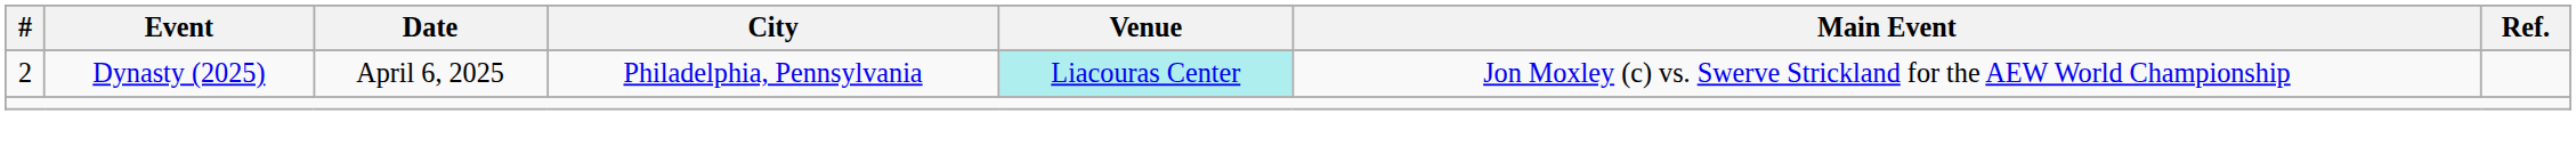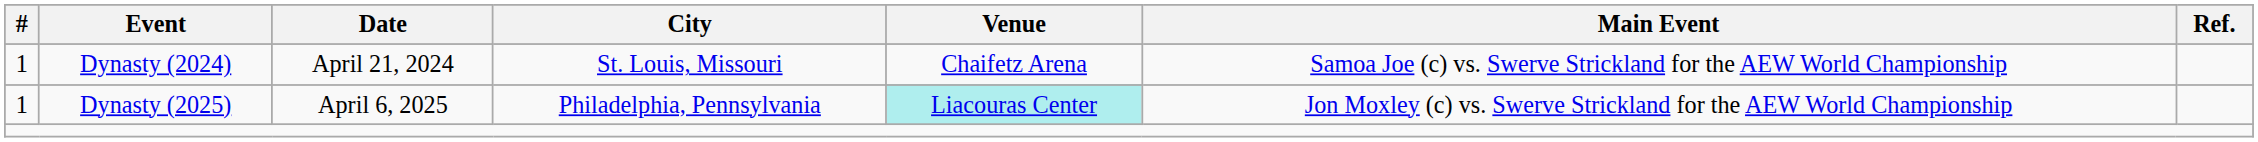 <table class="mw-datatable wikitable sortable succession-box" style="font-size:85%; text-align:center;" width="100%">
 <tr>
 <th>#</th>
 <th>Event</th>
 <th>Date</th>
 <th>City</th>
 <th>Venue</th>
 <th>Main Event</th>
 <th>Ref.</th>
 </tr>
 <tr>
-<td>2</td>
+<td>1</td>
+<td><a href='#'>Dynasty (2024)</a></td>
+<td>April 21, 2024</td>
+<td><a href='#'>St. Louis, Missouri</a></td>
+<td><a href='#'>Chaifetz Arena</a></td>
+<td><a href='#'>Samoa Joe</a> (c) vs. <a href='#'>Swerve Strickland</a> for the <a href='#'>AEW World Championship</a></td>
+<td></td>
+</tr>
+<tr>
+<td>1</td>
 <td><a href='#'>Dynasty (2025)</a></td>
 <td>April 6, 2025</td>
 <td><a href='#'>Philadelphia, Pennsylvania</a></td>
 <td style="background: paleturquoise;"><a href='#'>Liacouras Center</a></td>
 <td><a href='#'>Jon Moxley</a> (c) vs. <a href='#'>Swerve Strickland</a> for the <a href='#'>AEW World Championship</a></td>
 <td></td>
 </tr>
 <tr>
 <td colspan="7"></td>
 </tr>
 </table>
